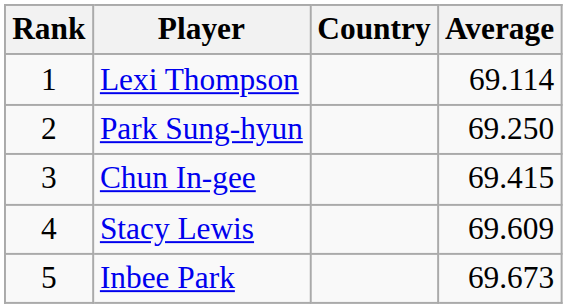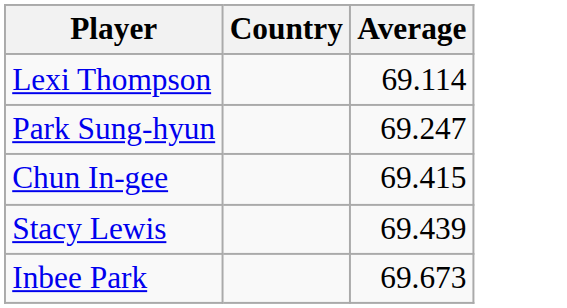 <table class=wikitable>
 <tr>
-<th>Rank</th>
 <th>Player</th>
 <th>Country</th>
 <th>Average</th>
 </tr>
 <tr>
-<td align=center>1</td>
 <td><a href='#'>Lexi Thompson</a></td>
 <td></td>
 <td align=right>69.114</td>
 </tr>
 <tr>
-<td align=center>2</td>
 <td><a href='#'>Park Sung-hyun</a></td>
 <td></td>
-<td align=right>69.250</td>
+<td align=right>69.247</td>
 </tr>
 <tr>
-<td align=center>3</td>
 <td><a href='#'>Chun In-gee</a></td>
 <td></td>
 <td align=right>69.415</td>
 </tr>
 <tr>
-<td align=center>4</td>
 <td><a href='#'>Stacy Lewis</a></td>
 <td></td>
-<td align=right>69.609</td>
+<td align=right>69.439</td>
 </tr>
 <tr>
-<td align=center>5</td>
 <td><a href='#'>Inbee Park</a></td>
 <td></td>
 <td align=right>69.673</td>
 </tr>
 </table>
